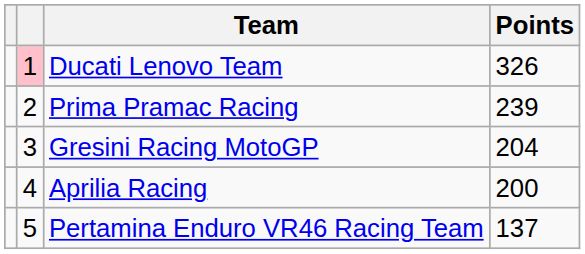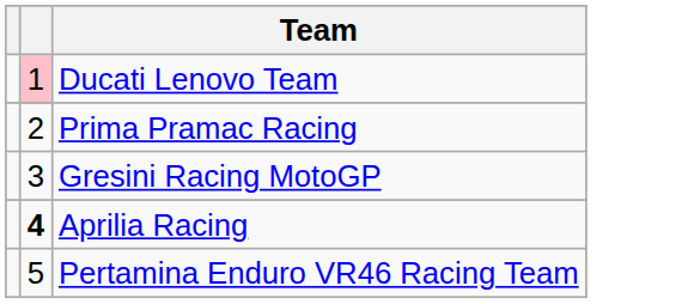 <table class="wikitable" style="font-size: 95%;">
 <tr>
 <th></th>
 <th></th>
 <th>Team</th>
-<th>Points</th>
 </tr>
 <tr>
 <td></td>
 <td align=center style="background: pink;">1</td>
 <td> <a href='#'>Ducati Lenovo Team</a></td>
-<td align=left>326</td>
 </tr>
 <tr>
 <td></td>
 <td align=center>2</td>
 <td> <a href='#'>Prima Pramac Racing</a></td>
-<td align=left>239</td>
 </tr>
 <tr>
 <td></td>
 <td align=center>3</td>
 <td> <a href='#'>Gresini Racing MotoGP</a></td>
-<td align=left>204</td>
 </tr>
 <tr>
 <td></td>
-<td align=center>4</td>
+<td align=center><strong>4</strong></td>
 <td> <a href='#'>Aprilia Racing</a></td>
-<td align=left>200</td>
 </tr>
 <tr>
 <td></td>
 <td align=center>5</td>
 <td> <a href='#'>Pertamina Enduro VR46 Racing Team</a></td>
-<td align=left>137</td>
 </tr>
 </table>
